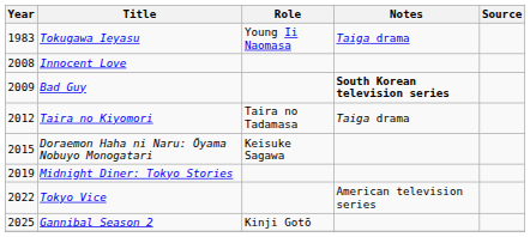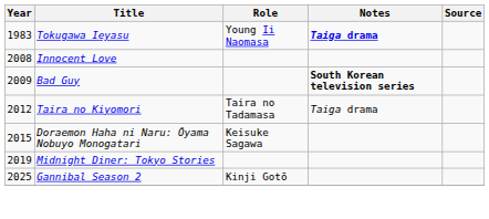 <table class="wikitable sortable">
 <tr>
 <th>Year</th>
 <th>Title</th>
 <th>Role</th>
 <th class="unsortable">Notes</th>
 <th>Source</th>
 </tr>
 <tr>
 <td>1983</td>
 <td><em><a href='#'>Tokugawa Ieyasu</a></em></td>
 <td>Young <a href='#'>Ii Naomasa</a></td>
-<td><a href='#'><em>Taiga</em> drama</a></td>
+<td><strong><a href='#'><em>Taiga</em> drama</a></strong></td>
 <td></td>
 </tr>
 <tr>
 <td>2008</td>
 <td><em><a href='#'>Innocent Love</a></em></td>
 <td></td>
 <td></td>
 <td></td>
 </tr>
 <tr>
 <td>2009</td>
 <td><em><a href='#'>Bad Guy</a></em></td>
 <td></td>
 <td><strong>South Korean television series</strong></td>
 <td></td>
 </tr>
 <tr>
 <td>2012</td>
 <td><em><a href='#'>Taira no Kiyomori</a></em></td>
 <td>Taira no Tadamasa</td>
 <td><em>Taiga</em> drama</td>
 <td></td>
 </tr>
 <tr>
 <td>2015</td>
 <td><em>Doraemon Haha ni Naru: Ōyama Nobuyo Monogatari</em></td>
 <td>Keisuke Sagawa</td>
 <td></td>
 <td></td>
 </tr>
 <tr>
 <td>2019</td>
 <td><em><a href='#'>Midnight Diner: Tokyo Stories</a></em></td>
 <td></td>
 <td></td>
 <td></td>
 </tr>
 <tr>
-<td>2022</td>
-<td><em><a href='#'>Tokyo Vice</a></em></td>
-<td></td>
-<td>American television series</td>
-<td></td>
-</tr>
-<tr>
 <td>2025</td>
 <td><em><a href='#'>Gannibal Season 2</a></em></td>
 <td>Kinji Gotō</td>
 <td></td>
 <td></td>
 </tr>
 <tr>
 </tr>
 </table>
